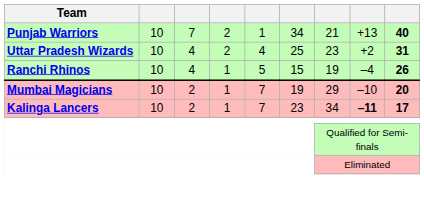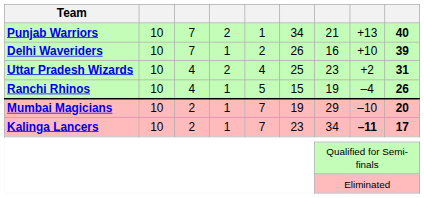 <table class=wikitable style="text-align:center; border:none">
 <tr>
 <th width=175>Team</th>
 <th width=40></th>
 <th width=40></th>
 <th width=40></th>
 <th width=40></th>
 <th width=40></th>
 <th width=40></th>
 <th width=40></th>
 <th width=40></th>
 </tr>
 <tr style="background:#c3fdb8;">
 <td align=left><strong><a href='#'>Punjab Warriors</a></strong></td>
 <td>10</td>
 <td>7</td>
 <td>2</td>
 <td>1</td>
 <td>34</td>
 <td>21</td>
 <td>+13</td>
 <td><strong>40</strong></td>
+</tr>
+<tr style="background:#c3fdb8;">
+<td align=left><strong><a href='#'>Delhi Waveriders</a></strong></td>
+<td>10</td>
+<td>7</td>
+<td>1</td>
+<td>2</td>
+<td>26</td>
+<td>16</td>
+<td>+10</td>
+<td><strong>39</strong></td>
 </tr>
 <tr style="background:#c3fdb8;">
 <td align=left><strong><a href='#'>Uttar Pradesh Wizards</a></strong></td>
 <td>10</td>
 <td>4</td>
 <td>2</td>
 <td>4</td>
 <td>25</td>
 <td>23</td>
 <td>+2</td>
 <td><strong>31</strong></td>
 </tr>
 <tr style="background:#c3fdb8;">
 <td align=left><strong><a href='#'>Ranchi Rhinos</a></strong></td>
 <td>10</td>
 <td>4</td>
 <td>1</td>
 <td>5</td>
 <td>15</td>
 <td>19</td>
 <td>–4</td>
 <td><strong>26</strong></td>
 </tr>
 <tr style="background:#fbb;border-top:2px solid black;">
 <td align=left><strong><a href='#'>Mumbai Magicians</a></strong></td>
 <td>10</td>
 <td>2</td>
 <td>1</td>
 <td>7</td>
 <td>19</td>
 <td>29</td>
 <td>–10</td>
 <td><strong>20</strong></td>
 </tr>
 <tr style="background:#fbb;">
 <td align=left><strong><a href='#'>Kalinga Lancers</a></strong></td>
 <td>10</td>
 <td>2</td>
 <td>1</td>
 <td>7</td>
 <td>23</td>
 <td>34</td>
 <td><strong>–11</strong></td>
 <td><strong>17</strong></td>
 </tr>
 <tr>
 <td colspan="9" style="background:#ffffff; border:none"></td>
 </tr>
 <tr>
 <td colspan="6" style="background:#ffffff; border:none"></td>
 <td colspan="3" style="background:#c3fdb8"><small>Qualified for Semi-finals</small></td>
 </tr>
 <tr>
 <td colspan="6" style="background:#ffffff; border:none"></td>
 <td colspan="3" style="background:#fbb"><small>Eliminated</small></td>
 </tr>
 </table>
